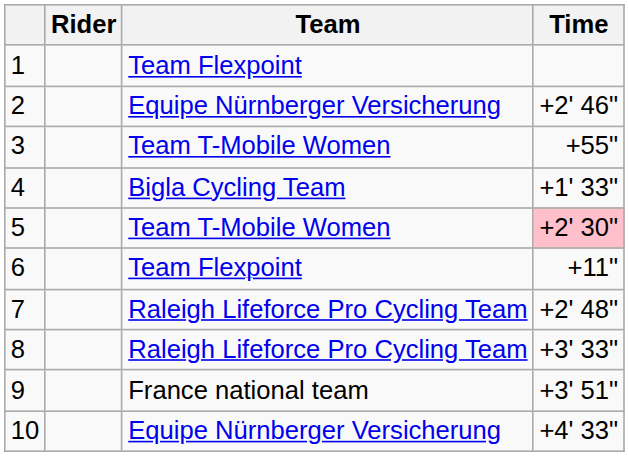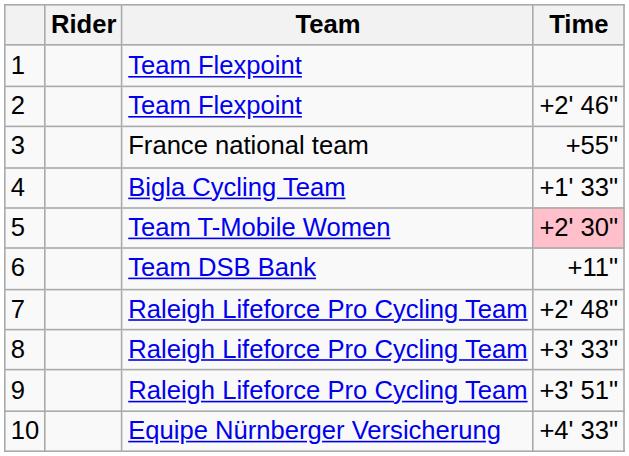 <table class="wikitable">
 <tr>
 <th></th>
 <th>Rider</th>
 <th>Team</th>
 <th>Time</th>
 </tr>
 <tr>
 <td>1</td>
 <td></td>
 <td><a href='#'>Team Flexpoint</a></td>
 <td align="right"></td>
 </tr>
 <tr>
 <td>2</td>
 <td></td>
-<td><a href='#'>Equipe Nürnberger Versicherung</a></td>
+<td><a href='#'>Team Flexpoint</a></td>
 <td align="right">+2' 46"</td>
 </tr>
 <tr>
 <td>3</td>
 <td></td>
-<td><a href='#'>Team T-Mobile Women</a></td>
+<td>France national team</td>
 <td align="right">+55"</td>
 </tr>
 <tr>
 <td>4</td>
 <td></td>
 <td><a href='#'>Bigla Cycling Team</a></td>
 <td align="right">+1' 33"</td>
 </tr>
 <tr>
 <td>5</td>
 <td></td>
 <td><a href='#'>Team T-Mobile Women</a></td>
 <td align="right" style="background: pink;">+2' 30"</td>
 </tr>
 <tr>
 <td>6</td>
 <td></td>
-<td><a href='#'>Team Flexpoint</a></td>
+<td><a href='#'>Team DSB Bank</a></td>
 <td align="right">+11"</td>
 </tr>
 <tr>
 <td>7</td>
 <td></td>
 <td><a href='#'>Raleigh Lifeforce Pro Cycling Team</a></td>
 <td align="right">+2' 48"</td>
 </tr>
 <tr>
 <td>8</td>
 <td></td>
 <td><a href='#'>Raleigh Lifeforce Pro Cycling Team</a></td>
 <td align="right">+3' 33"</td>
 </tr>
 <tr>
 <td>9</td>
 <td></td>
-<td>France national team</td>
+<td><a href='#'>Raleigh Lifeforce Pro Cycling Team</a></td>
 <td align="right">+3' 51"</td>
 </tr>
 <tr>
 <td>10</td>
 <td></td>
 <td><a href='#'>Equipe Nürnberger Versicherung</a></td>
 <td align="right">+4' 33"</td>
 </tr>
 </table>
